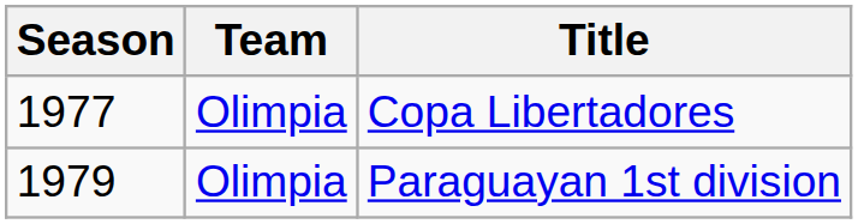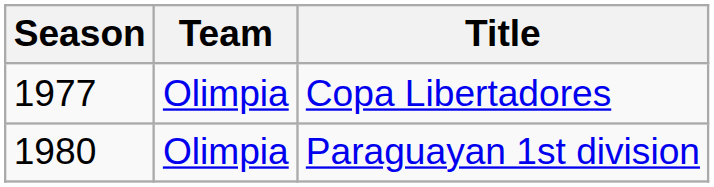 <table class="wikitable">
 <tr>
 <th>Season</th>
 <th>Team</th>
 <th>Title</th>
 </tr>
 <tr>
 <td>1977</td>
 <td><a href='#'>Olimpia</a></td>
 <td><a href='#'>Copa Libertadores</a></td>
 </tr>
 <tr>
-<td>1979</td>
+<td>1980</td>
 <td><a href='#'>Olimpia</a></td>
 <td><a href='#'>Paraguayan 1st division</a></td>
 </tr>
 </table>
